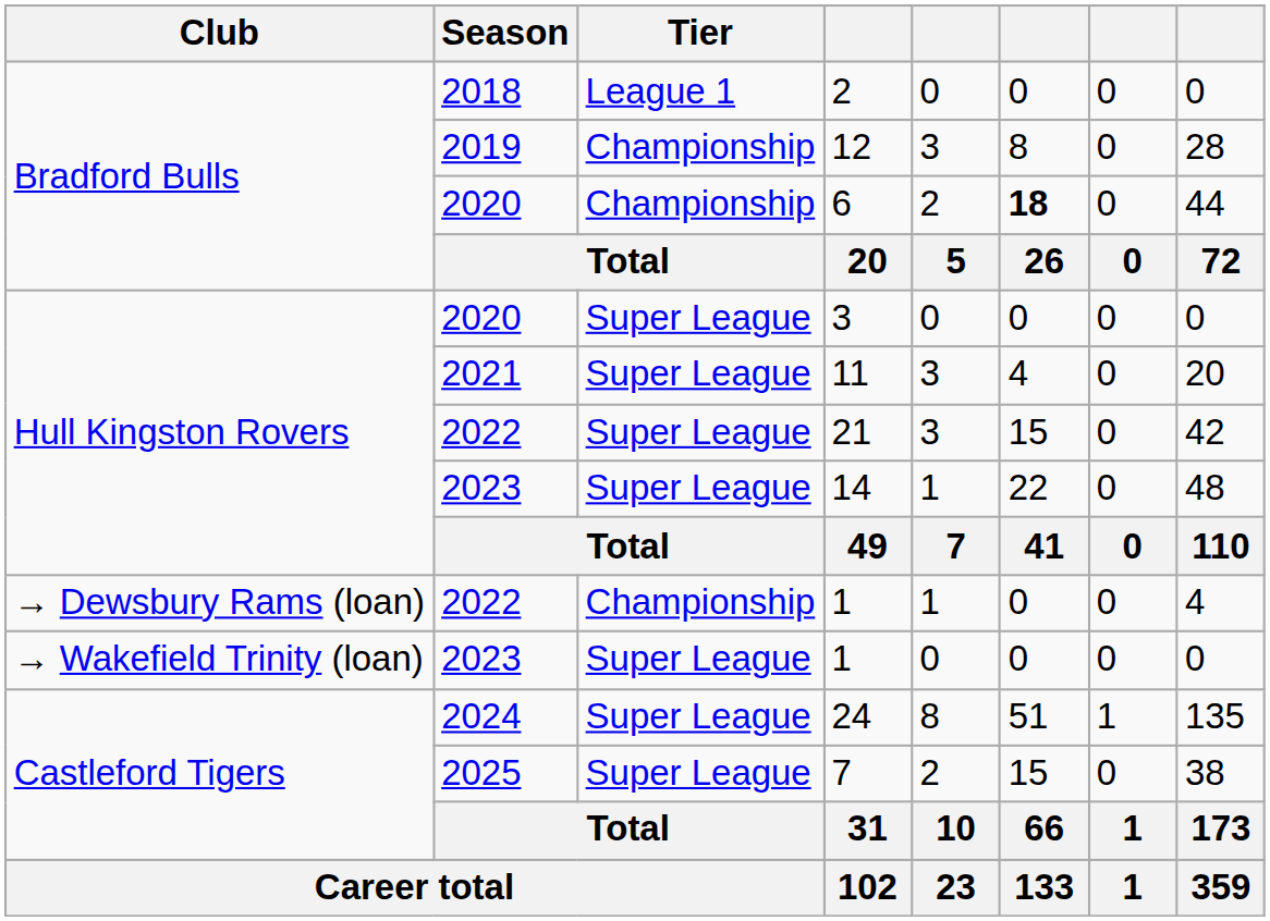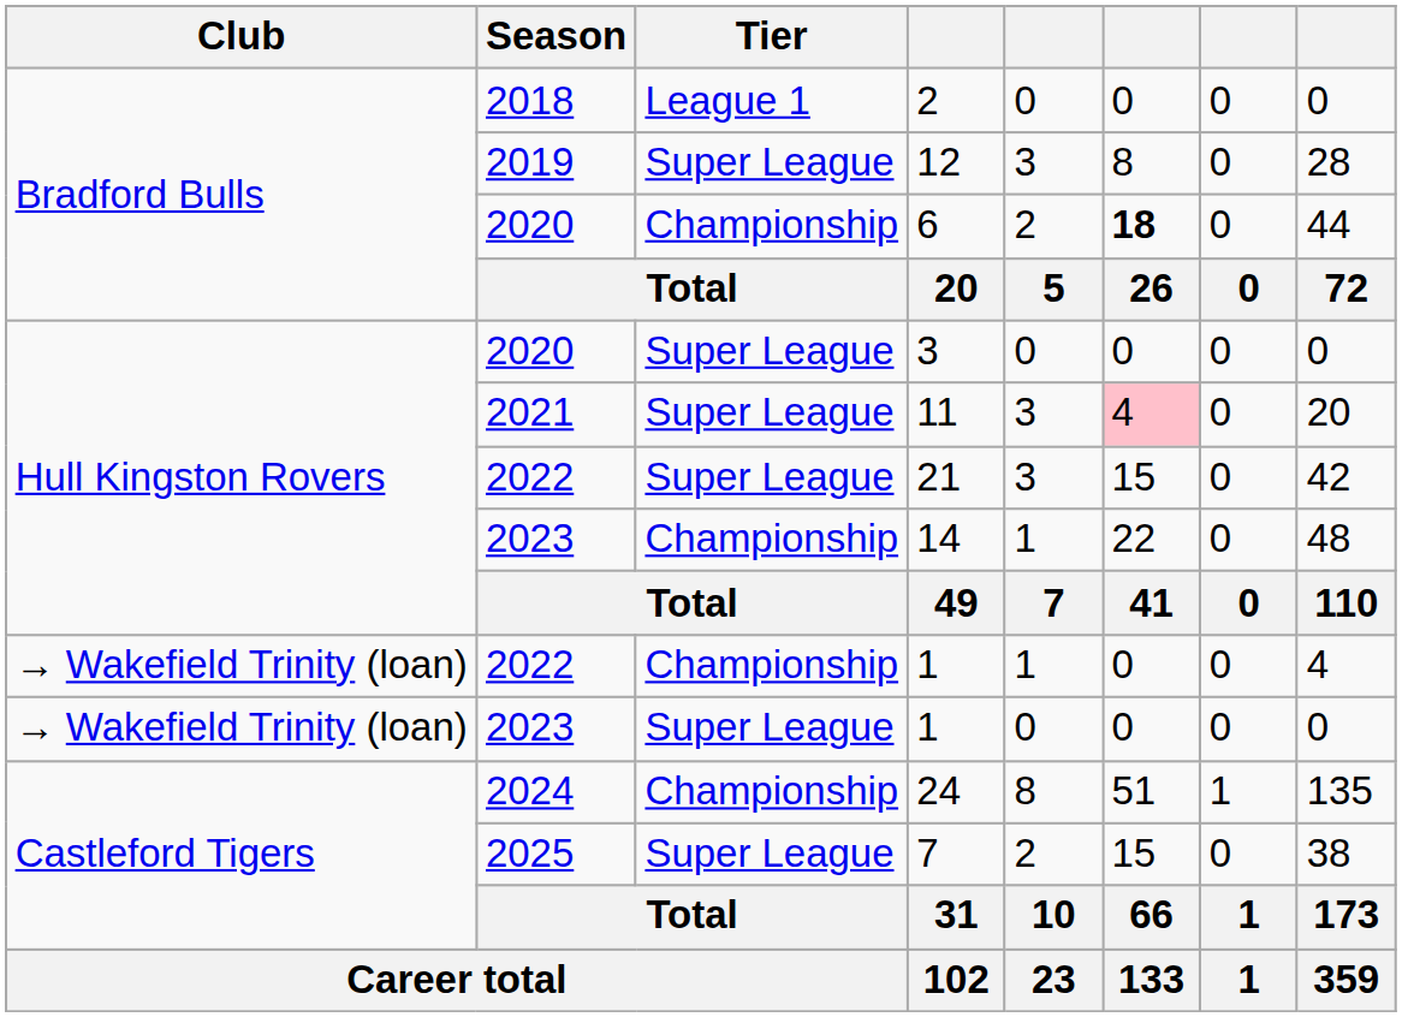 <table class="wikitable defaultcenter">
 <tr>
 <th>Club</th>
 <th>Season</th>
 <th>Tier</th>
 <th style="width:2em;"></th>
 <th style="width:2em;"></th>
 <th style="width:2em;"></th>
 <th style="width:2em;"></th>
 <th style="width:2em;"></th>
 </tr>
 <tr>
 <td rowspan="4" style="text-align:left;"> <a href='#'>Bradford Bulls</a></td>
 <td><a href='#'>2018</a></td>
 <td><a href='#'>League 1</a></td>
 <td>2</td>
 <td>0</td>
 <td>0</td>
 <td>0</td>
 <td>0</td>
 </tr>
 <tr>
 <td><a href='#'>2019</a></td>
-<td><a href='#'>Championship</a></td>
+<td><a href='#'>Super League</a></td>
 <td>12</td>
 <td>3</td>
 <td>8</td>
 <td>0</td>
 <td>28</td>
 </tr>
 <tr>
 <td><a href='#'>2020</a></td>
 <td><a href='#'>Championship</a></td>
 <td>6</td>
 <td>2</td>
 <td><strong>18</strong></td>
 <td>0</td>
 <td>44</td>
 </tr>
 <tr>
 <th colspan="2">Total</th>
 <th>20</th>
 <th>5</th>
 <th>26</th>
 <th>0</th>
 <th>72</th>
 </tr>
 <tr>
 <td rowspan="5" style="text-align:left;"> <a href='#'>Hull Kingston Rovers</a></td>
 <td><a href='#'>2020</a></td>
 <td><a href='#'>Super League</a></td>
 <td>3</td>
 <td>0</td>
 <td>0</td>
 <td>0</td>
 <td>0</td>
 </tr>
 <tr>
 <td><a href='#'>2021</a></td>
 <td><a href='#'>Super League</a></td>
 <td>11</td>
 <td>3</td>
-<td>4</td>
+<td style="background: pink;">4</td>
 <td>0</td>
 <td>20</td>
 </tr>
 <tr>
 <td><a href='#'>2022</a></td>
 <td><a href='#'>Super League</a></td>
 <td>21</td>
 <td>3</td>
 <td>15</td>
 <td>0</td>
 <td>42</td>
 </tr>
 <tr>
 <td><a href='#'>2023</a></td>
-<td><a href='#'>Super League</a></td>
+<td><a href='#'>Championship</a></td>
 <td>14</td>
 <td>1</td>
 <td>22</td>
 <td>0</td>
 <td>48</td>
 </tr>
 <tr>
 <th colspan="2">Total</th>
 <th>49</th>
 <th>7</th>
 <th>41</th>
 <th>0</th>
 <th>110</th>
 </tr>
 <tr>
-<td style="text-align:left;">→  <a href='#'>Dewsbury Rams</a> (loan)</td>
+<td style="text-align:left;">→  <a href='#'>Wakefield Trinity</a> (loan)</td>
 <td><a href='#'>2022</a></td>
 <td><a href='#'>Championship</a></td>
 <td>1</td>
 <td>1</td>
 <td>0</td>
 <td>0</td>
 <td>4</td>
 </tr>
 <tr>
 <td style="text-align:left;">→  <a href='#'>Wakefield Trinity</a> (loan)</td>
 <td><a href='#'>2023</a></td>
 <td><a href='#'>Super League</a></td>
 <td>1</td>
 <td>0</td>
 <td>0</td>
 <td>0</td>
 <td>0</td>
 </tr>
 <tr>
 <td rowspan="3" style="text-align:left;"> <a href='#'>Castleford Tigers</a></td>
 <td><a href='#'>2024</a></td>
-<td><a href='#'>Super League</a></td>
+<td><a href='#'>Championship</a></td>
 <td>24</td>
 <td>8</td>
 <td>51</td>
 <td>1</td>
 <td>135</td>
 </tr>
 <tr>
 <td><a href='#'>2025</a></td>
 <td><a href='#'>Super League</a></td>
 <td>7</td>
 <td>2</td>
 <td>15</td>
 <td>0</td>
 <td>38</td>
 </tr>
 <tr>
 <th colspan="2">Total</th>
 <th>31</th>
 <th>10</th>
 <th>66</th>
 <th>1</th>
 <th>173</th>
 </tr>
 <tr>
 <th colspan="3">Career total</th>
 <th>102</th>
 <th>23</th>
 <th>133</th>
 <th>1</th>
 <th>359</th>
 </tr>
 </table>
